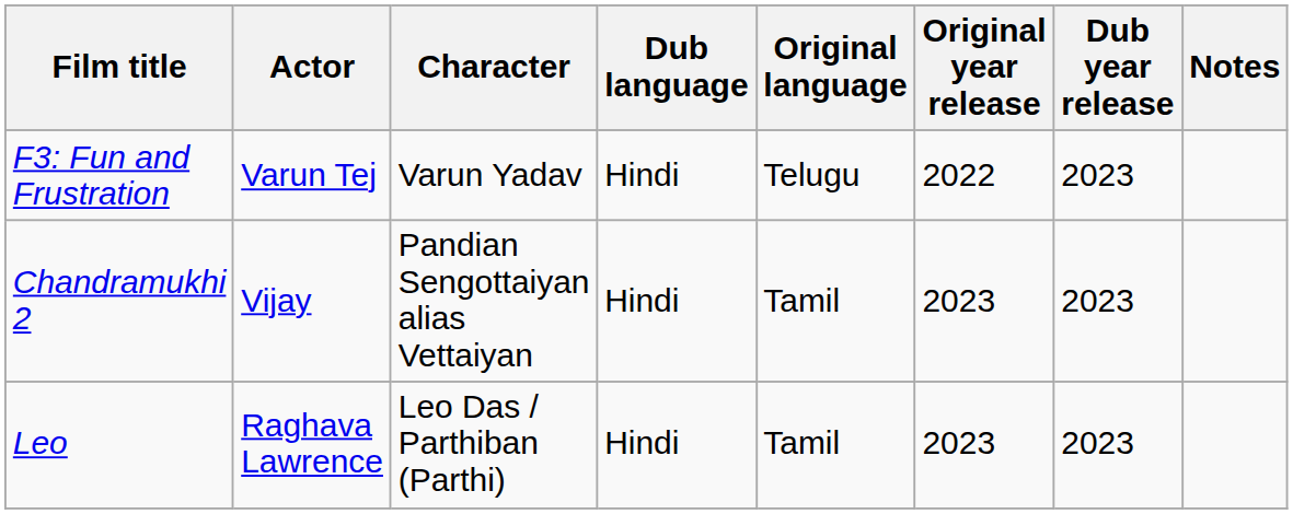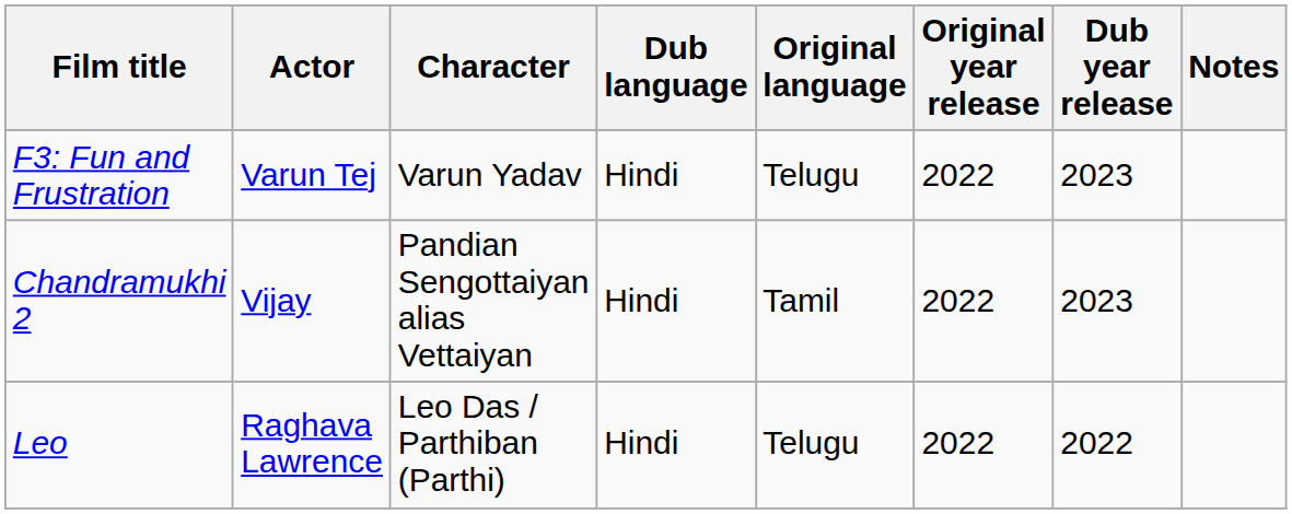 <table class="wikitable sortable">
 <tr>
 <th>Film title</th>
 <th>Actor</th>
 <th>Character</th>
 <th>Dub language</th>
 <th>Original language</th>
 <th>Original year release</th>
 <th>Dub year release</th>
 <th>Notes</th>
 </tr>
 <tr>
 <td><em><a href='#'>F3: Fun and Frustration</a></em></td>
 <td><a href='#'>Varun Tej</a></td>
 <td>Varun Yadav</td>
 <td>Hindi</td>
 <td>Telugu</td>
 <td>2022</td>
 <td>2023</td>
 <td></td>
 </tr>
 <tr>
 <td><em><a href='#'>Chandramukhi 2</a></em></td>
 <td><a href='#'>Vijay</a></td>
 <td>Pandian Sengottaiyan alias Vettaiyan</td>
 <td>Hindi</td>
 <td>Tamil</td>
-<td>2023</td>
+<td>2022</td>
 <td>2023</td>
 <td></td>
 </tr>
 <tr>
 <td><a href='#'><em>Leo</em></a></td>
 <td><a href='#'>Raghava Lawrence</a></td>
 <td>Leo Das / Parthiban (Parthi)</td>
 <td>Hindi</td>
-<td>Tamil</td>
-<td>2023</td>
-<td>2023</td>
+<td>Telugu</td>
+<td>2022</td>
+<td>2022</td>
 <td></td>
 </tr>
 </table>
